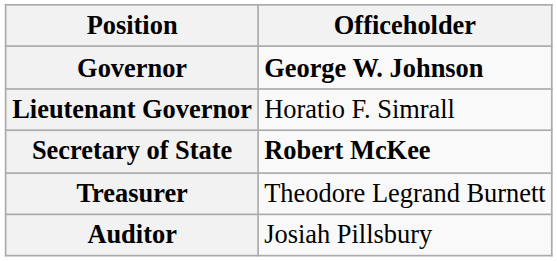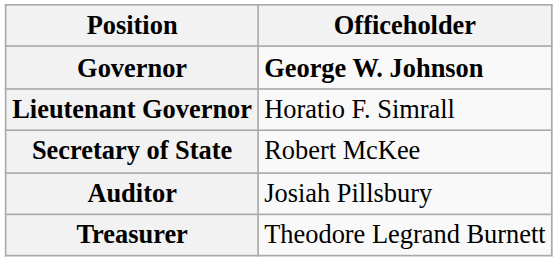 <table class="wikitable" style="float:right; margin:0 0 0.5em 1em;" border="1">
 <tr>
 <th scope="col">Position</th>
 <th scope="col">Officeholder</th>
 </tr>
 <tr>
 <th scope="row">Governor</th>
 <td><strong>George W. Johnson</strong></td>
 </tr>
 <tr>
 <th scope="row">Lieutenant Governor</th>
 <td>Horatio F. Simrall</td>
 </tr>
 <tr>
 <th scope="row">Secretary of State</th>
-<td><strong>Robert McKee</strong></td>
+<td>Robert McKee</td>
+</tr>
+<tr>
+<th scope="row">Auditor</th>
+<td>Josiah Pillsbury</td>
 </tr>
 <tr>
 <th scope="row">Treasurer</th>
 <td>Theodore Legrand Burnett</td>
 </tr>
-<tr>
-<th scope="row">Auditor</th>
-<td>Josiah Pillsbury</td>
-</tr>
 </table>
